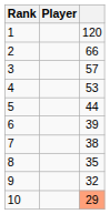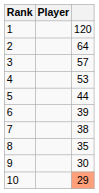 <table class=wikitable>
 <tr>
 <th>Rank</th>
 <th>Player</th>
 <th></th>
 </tr>
 <tr>
 <td>1</td>
 <td></td>
 <td align=center>120</td>
 </tr>
 <tr>
 <td>2</td>
 <td></td>
-<td align=center>66</td>
+<td align=center>64</td>
 </tr>
 <tr>
 <td>3</td>
 <td></td>
 <td align=center>57</td>
 </tr>
 <tr>
 <td>4</td>
 <td></td>
 <td align=center>53</td>
 </tr>
 <tr>
 <td>5</td>
 <td></td>
 <td align=center>44</td>
 </tr>
 <tr>
 <td>6</td>
 <td></td>
 <td align=center>39</td>
 </tr>
 <tr>
 <td>7</td>
 <td></td>
 <td align=center>38</td>
 </tr>
 <tr>
 <td>8</td>
 <td><strong></strong></td>
 <td align=center>35</td>
 </tr>
 <tr>
 <td>9</td>
 <td></td>
-<td align=center>32</td>
+<td align=center>30</td>
 </tr>
 <tr>
 <td>10</td>
 <td></td>
 <td align=center style="background: lightsalmon;">29</td>
 </tr>
 </table>
